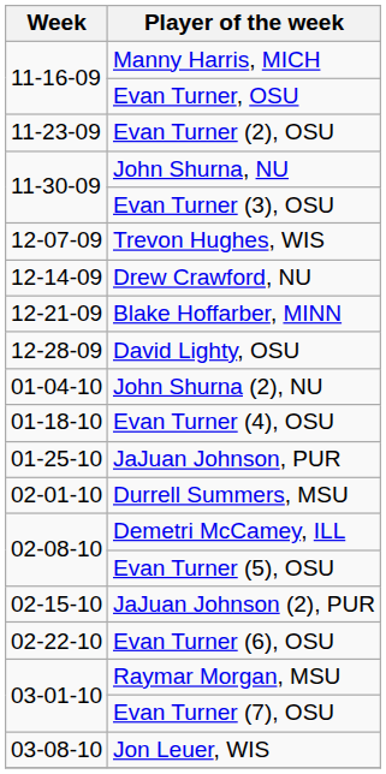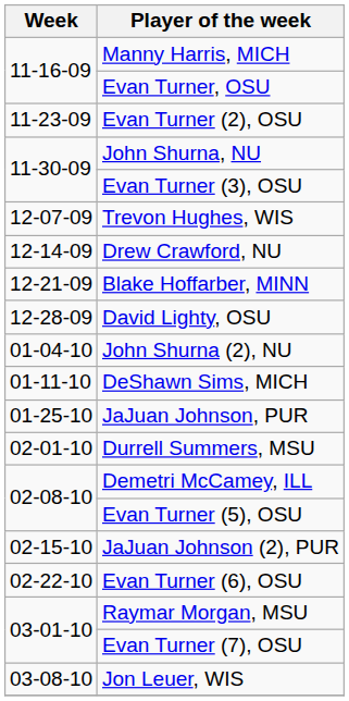 <table class="wikitable" border="1">
 <tr>
 <th>Week</th>
 <th>Player of the week</th>
 </tr>
 <tr>
 <td rowspan=2 valign=middle>11-16-09</td>
 <td><a href='#'>Manny Harris</a>, <a href='#'>MICH</a></td>
 </tr>
 <tr>
 <td><a href='#'>Evan Turner</a>, <a href='#'>OSU</a></td>
 </tr>
 <tr>
 <td>11-23-09</td>
 <td><a href='#'>Evan Turner</a> (2), OSU</td>
 </tr>
 <tr>
 <td rowspan=2 valign=middle>11-30-09</td>
 <td><a href='#'>John Shurna</a>, <a href='#'>NU</a></td>
 </tr>
 <tr>
 <td><a href='#'>Evan Turner</a> (3), OSU</td>
 </tr>
 <tr>
 <td>12-07-09</td>
 <td><a href='#'>Trevon Hughes</a>, WIS</td>
 </tr>
 <tr>
 <td>12-14-09</td>
 <td><a href='#'>Drew Crawford</a>, NU</td>
 </tr>
 <tr>
 <td>12-21-09</td>
 <td><a href='#'>Blake Hoffarber</a>, <a href='#'>MINN</a></td>
 </tr>
 <tr>
 <td>12-28-09</td>
 <td><a href='#'>David Lighty</a>, OSU</td>
 </tr>
 <tr>
 <td>01-04-10</td>
 <td><a href='#'>John Shurna</a> (2), NU</td>
 </tr>
 <tr>
-<td>01-18-10</td>
-<td><a href='#'>Evan Turner</a> (4), OSU</td>
+<td>01-11-10</td>
+<td><a href='#'>DeShawn Sims</a>, MICH</td>
 </tr>
 <tr>
 <td>01-25-10</td>
 <td><a href='#'>JaJuan Johnson</a>, PUR</td>
 </tr>
 <tr>
 <td>02-01-10</td>
 <td><a href='#'>Durrell Summers</a>, MSU</td>
 </tr>
 <tr>
 <td rowspan=2 valign=middle>02-08-10</td>
 <td><a href='#'>Demetri McCamey</a>, <a href='#'>ILL</a></td>
 </tr>
 <tr>
 <td><a href='#'>Evan Turner</a> (5), OSU</td>
 </tr>
 <tr>
 <td>02-15-10</td>
 <td><a href='#'>JaJuan Johnson</a> (2), PUR</td>
 </tr>
 <tr>
 <td>02-22-10</td>
 <td><a href='#'>Evan Turner</a> (6), OSU</td>
 </tr>
 <tr>
 <td rowspan=2 valign=middle>03-01-10</td>
 <td><a href='#'>Raymar Morgan</a>, MSU</td>
 </tr>
 <tr>
 <td><a href='#'>Evan Turner</a> (7), OSU</td>
 </tr>
 <tr>
 <td>03-08-10</td>
 <td><a href='#'>Jon Leuer</a>, WIS</td>
 </tr>
 <tr>
 </tr>
 </table>
